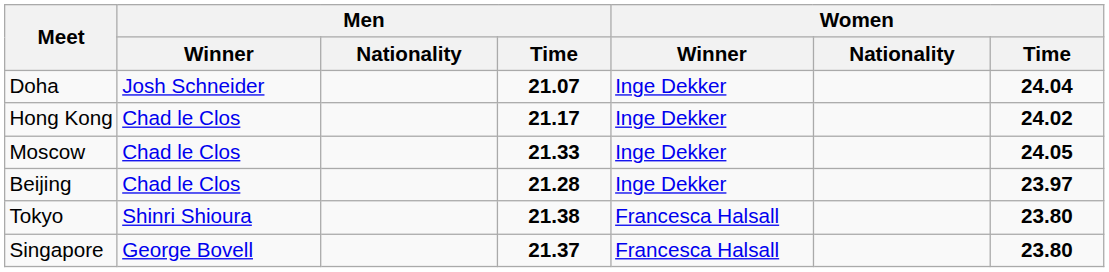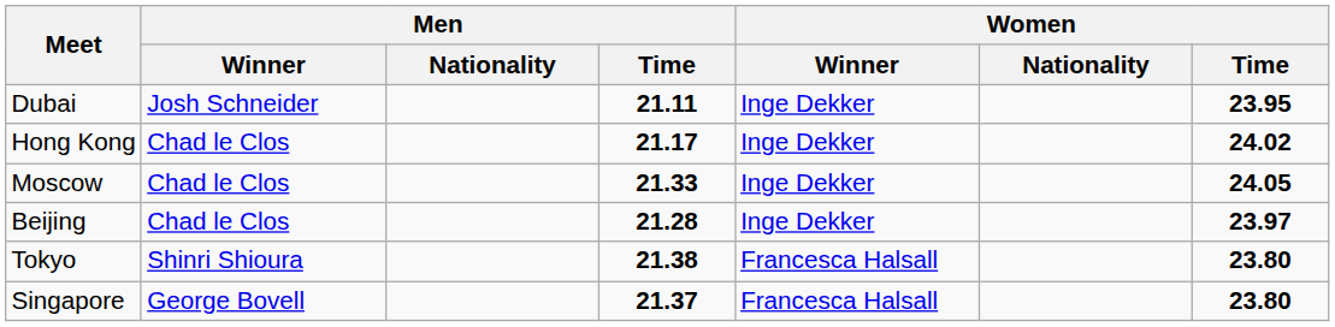 <table class="wikitable">
 <tr>
 <th rowspan="2">Meet</th>
 <th colspan="3">Men</th>
 <th colspan="3">Women</th>
 </tr>
 <tr>
 <th width=150>Winner</th>
 <th width=130>Nationality</th>
 <th width=80>Time</th>
 <th width=150>Winner</th>
 <th width=130>Nationality</th>
 <th width=80>Time</th>
 </tr>
 <tr>
-<td>Doha</td>
+<td>Dubai</td>
 <td><a href='#'>Josh Schneider</a></td>
 <td></td>
-<td align=center><strong>21.07</strong></td>
+<td align=center><strong>21.11</strong></td>
 <td><a href='#'>Inge Dekker</a></td>
 <td></td>
-<td align=center><strong>24.04</strong></td>
+<td align=center><strong>23.95</strong></td>
 </tr>
 <tr>
 <td>Hong Kong</td>
 <td><a href='#'>Chad le Clos</a></td>
 <td></td>
 <td align=center><strong>21.17</strong></td>
 <td><a href='#'>Inge Dekker</a></td>
 <td></td>
 <td align=center><strong>24.02</strong></td>
 </tr>
 <tr>
 <td>Moscow</td>
 <td><a href='#'>Chad le Clos</a></td>
 <td></td>
 <td align=center><strong>21.33</strong></td>
 <td><a href='#'>Inge Dekker</a></td>
 <td></td>
 <td align=center><strong>24.05</strong></td>
 </tr>
 <tr>
 <td>Beijing</td>
 <td><a href='#'>Chad le Clos</a></td>
 <td></td>
 <td align=center><strong>21.28</strong></td>
 <td><a href='#'>Inge Dekker</a></td>
 <td></td>
 <td align=center><strong>23.97</strong></td>
 </tr>
 <tr>
 <td>Tokyo</td>
 <td><a href='#'>Shinri Shioura</a></td>
 <td></td>
 <td align=center><strong>21.38</strong></td>
 <td><a href='#'>Francesca Halsall</a></td>
 <td></td>
 <td align=center><strong>23.80</strong></td>
 </tr>
 <tr>
 <td>Singapore</td>
 <td><a href='#'>George Bovell</a></td>
 <td></td>
 <td align=center><strong>21.37</strong></td>
 <td><a href='#'>Francesca Halsall</a></td>
 <td></td>
 <td align=center><strong>23.80</strong></td>
 </tr>
 </table>
